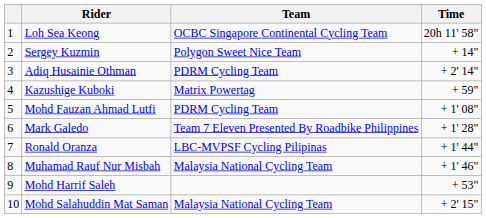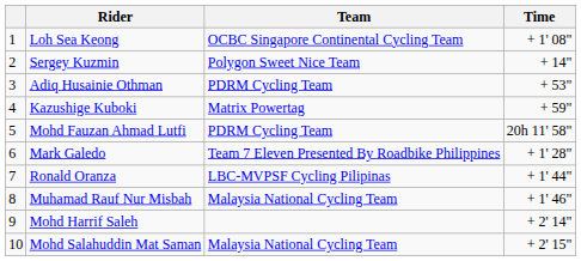 <table class=wikitable>
 <tr>
 <th></th>
 <th>Rider</th>
 <th>Team</th>
 <th>Time</th>
 </tr>
 <tr>
 <td>1</td>
 <td> <a href='#'>Loh Sea Keong</a> </td>
 <td><a href='#'>OCBC Singapore Continental Cycling Team</a></td>
-<td align=right>20h 11' 58"</td>
+<td align=right>+ 1' 08"</td>
 </tr>
 <tr>
 <td>2</td>
 <td> <a href='#'>Sergey Kuzmin</a></td>
 <td><a href='#'>Polygon Sweet Nice Team</a></td>
 <td align=right>+ 14"</td>
 </tr>
 <tr>
 <td>3</td>
 <td> <a href='#'>Adiq Husainie Othman</a></td>
 <td><a href='#'>PDRM Cycling Team</a></td>
-<td align=right>+ 2' 14"</td>
+<td align=right>+ 53"</td>
 </tr>
 <tr>
 <td>4</td>
 <td> <a href='#'>Kazushige Kuboki</a></td>
 <td><a href='#'>Matrix Powertag</a></td>
 <td align=right>+ 59"</td>
 </tr>
 <tr>
 <td>5</td>
 <td> <a href='#'>Mohd Fauzan Ahmad Lutfi</a></td>
 <td><a href='#'>PDRM Cycling Team</a></td>
-<td align=right>+ 1' 08"</td>
+<td align=right>20h 11' 58"</td>
 </tr>
 <tr>
 <td>6</td>
 <td> <a href='#'>Mark Galedo</a></td>
 <td><a href='#'>Team 7 Eleven Presented By Roadbike Philippines</a></td>
 <td align=right>+ 1' 28"</td>
 </tr>
 <tr>
 <td>7</td>
 <td> <a href='#'>Ronald Oranza</a></td>
 <td><a href='#'>LBC-MVPSF Cycling Pilipinas</a></td>
 <td align=right>+ 1' 44"</td>
 </tr>
 <tr>
 <td>8</td>
 <td> <a href='#'>Muhamad Rauf Nur Misbah</a></td>
 <td><a href='#'>Malaysia National Cycling Team</a></td>
 <td align=right>+ 1' 46"</td>
 </tr>
 <tr>
 <td>9</td>
 <td> <a href='#'>Mohd Harrif Saleh</a></td>
 <td></td>
-<td align=right>+ 53"</td>
+<td align=right>+ 2' 14"</td>
 </tr>
 <tr>
 <td>10</td>
 <td> <a href='#'>Mohd Salahuddin Mat Saman</a></td>
 <td><a href='#'>Malaysia National Cycling Team</a></td>
 <td align=right>+ 2' 15"</td>
 </tr>
 </table>
